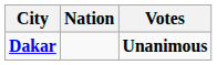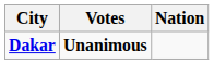 <table class="wikitable">
 <tr>
 <th>City</th>
+<th>Votes</th>
 <th>Nation</th>
-<th>Votes</th>
 </tr>
 <tr>
 <td><strong><a href='#'>Dakar</a></strong></td>
+<td align=center><strong>Unanimous</strong></td>
 <td><strong></strong></td>
-<td align=center><strong>Unanimous</strong></td>
 </tr>
 </table>
